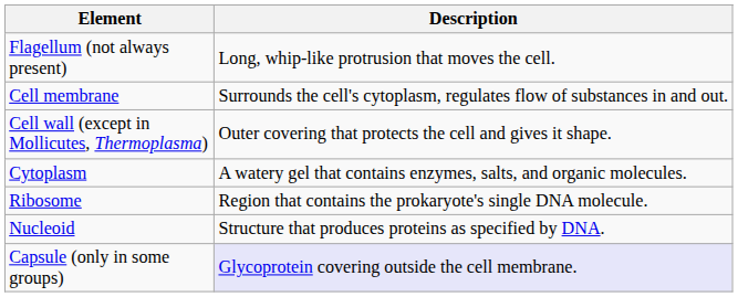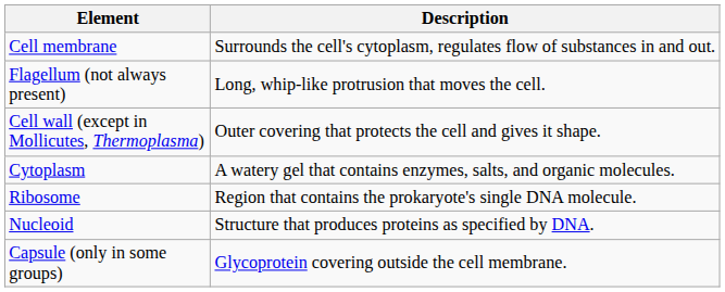 <table class="wikitable">
 <tr>
 </tr>
 <tr>
 <th style="width: 180px;">Element</th>
 <th>Description</th>
 </tr>
 <tr>
+<td><a href='#'>Cell membrane</a></td>
+<td>Surrounds the cell's cytoplasm, regulates flow of substances in and out.</td>
+</tr>
+<tr>
 <td><a href='#'>Flagellum</a> (not always present)</td>
 <td>Long, whip-like protrusion that moves the cell.</td>
-</tr>
-<tr>
-<td><a href='#'>Cell membrane</a></td>
-<td>Surrounds the cell's cytoplasm, regulates flow of substances in and out.</td>
 </tr>
 <tr>
 <td><a href='#'>Cell wall</a> (except in <a href='#'>Mollicutes</a>, <em><a href='#'>Thermoplasma</a></em>)</td>
 <td>Outer covering that protects the cell and gives it shape.</td>
 </tr>
 <tr>
 <td><a href='#'>Cytoplasm</a></td>
 <td>A watery gel that contains enzymes, salts, and organic molecules.</td>
 </tr>
 <tr>
 <td><a href='#'>Ribosome</a></td>
 <td>Region that contains the prokaryote's single DNA molecule.</td>
 </tr>
 <tr>
 <td><a href='#'>Nucleoid</a></td>
 <td>Structure that produces proteins as specified by <a href='#'>DNA</a>.</td>
 </tr>
 <tr>
 <td><a href='#'>Capsule</a> (only in some groups)</td>
-<td style="background: lavender;"><a href='#'>Glycoprotein</a> covering outside the cell membrane.</td>
+<td><a href='#'>Glycoprotein</a> covering outside the cell membrane.</td>
 </tr>
 </table>
